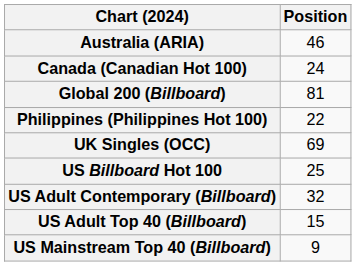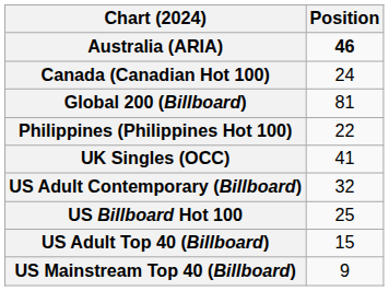 <table class="wikitable sortable plainrowheaders" style="text-align:center">
 <tr>
 <th scope="col">Chart (2024)</th>
 <th scope="col">Position</th>
 </tr>
 <tr>
 <th scope="row">Australia (ARIA)</th>
-<td>46</td>
+<td><strong>46</strong></td>
 </tr>
 <tr>
 <th scope="row">Canada (Canadian Hot 100)</th>
 <td>24</td>
 </tr>
 <tr>
 <th scope="row">Global 200 (<em>Billboard</em>)</th>
 <td>81</td>
 </tr>
 <tr>
 <th scope="row">Philippines (Philippines Hot 100)</th>
 <td>22</td>
 </tr>
 <tr>
 <th scope="row">UK Singles (OCC)</th>
-<td>69</td>
+<td>41</td>
+</tr>
+<tr>
+<th scope="row">US Adult Contemporary (<em>Billboard</em>)</th>
+<td>32</td>
 </tr>
 <tr>
 <th scope="row">US <em>Billboard</em> Hot 100</th>
 <td>25</td>
-</tr>
-<tr>
-<th scope="row">US Adult Contemporary (<em>Billboard</em>)</th>
-<td>32</td>
 </tr>
 <tr>
 <th scope="row">US Adult Top 40 (<em>Billboard</em>)</th>
 <td>15</td>
 </tr>
 <tr>
 <th scope="row">US Mainstream Top 40 (<em>Billboard</em>)</th>
 <td>9</td>
 </tr>
 </table>
